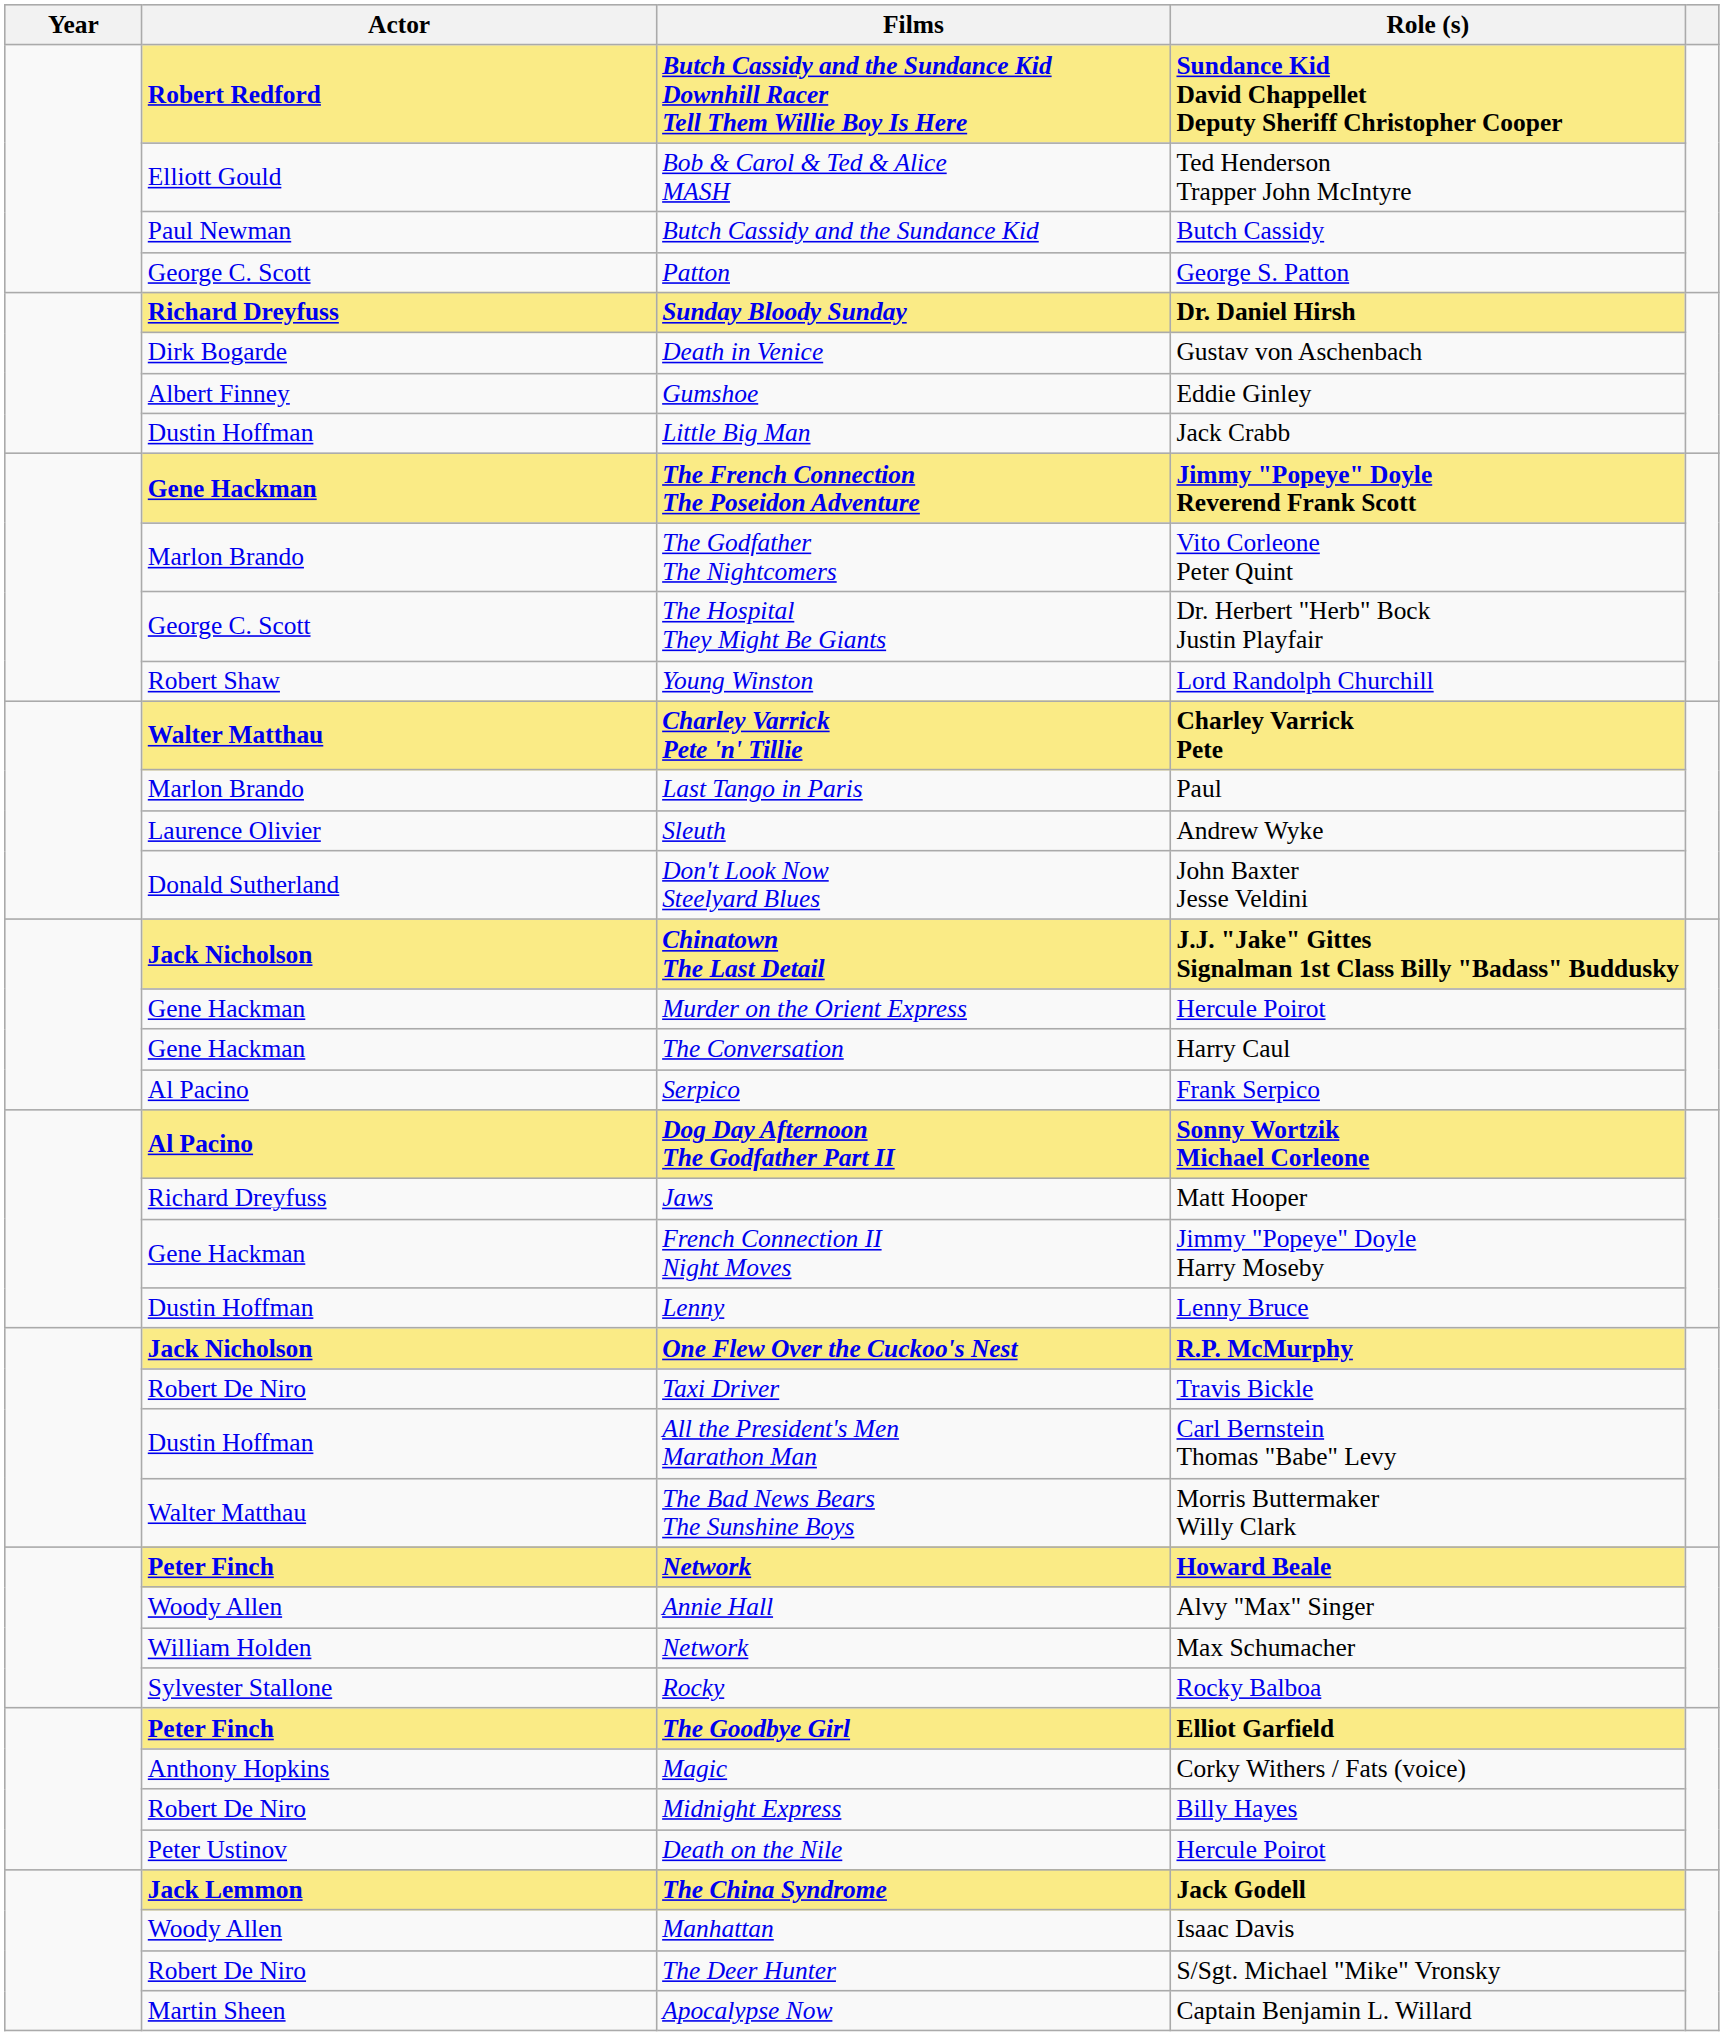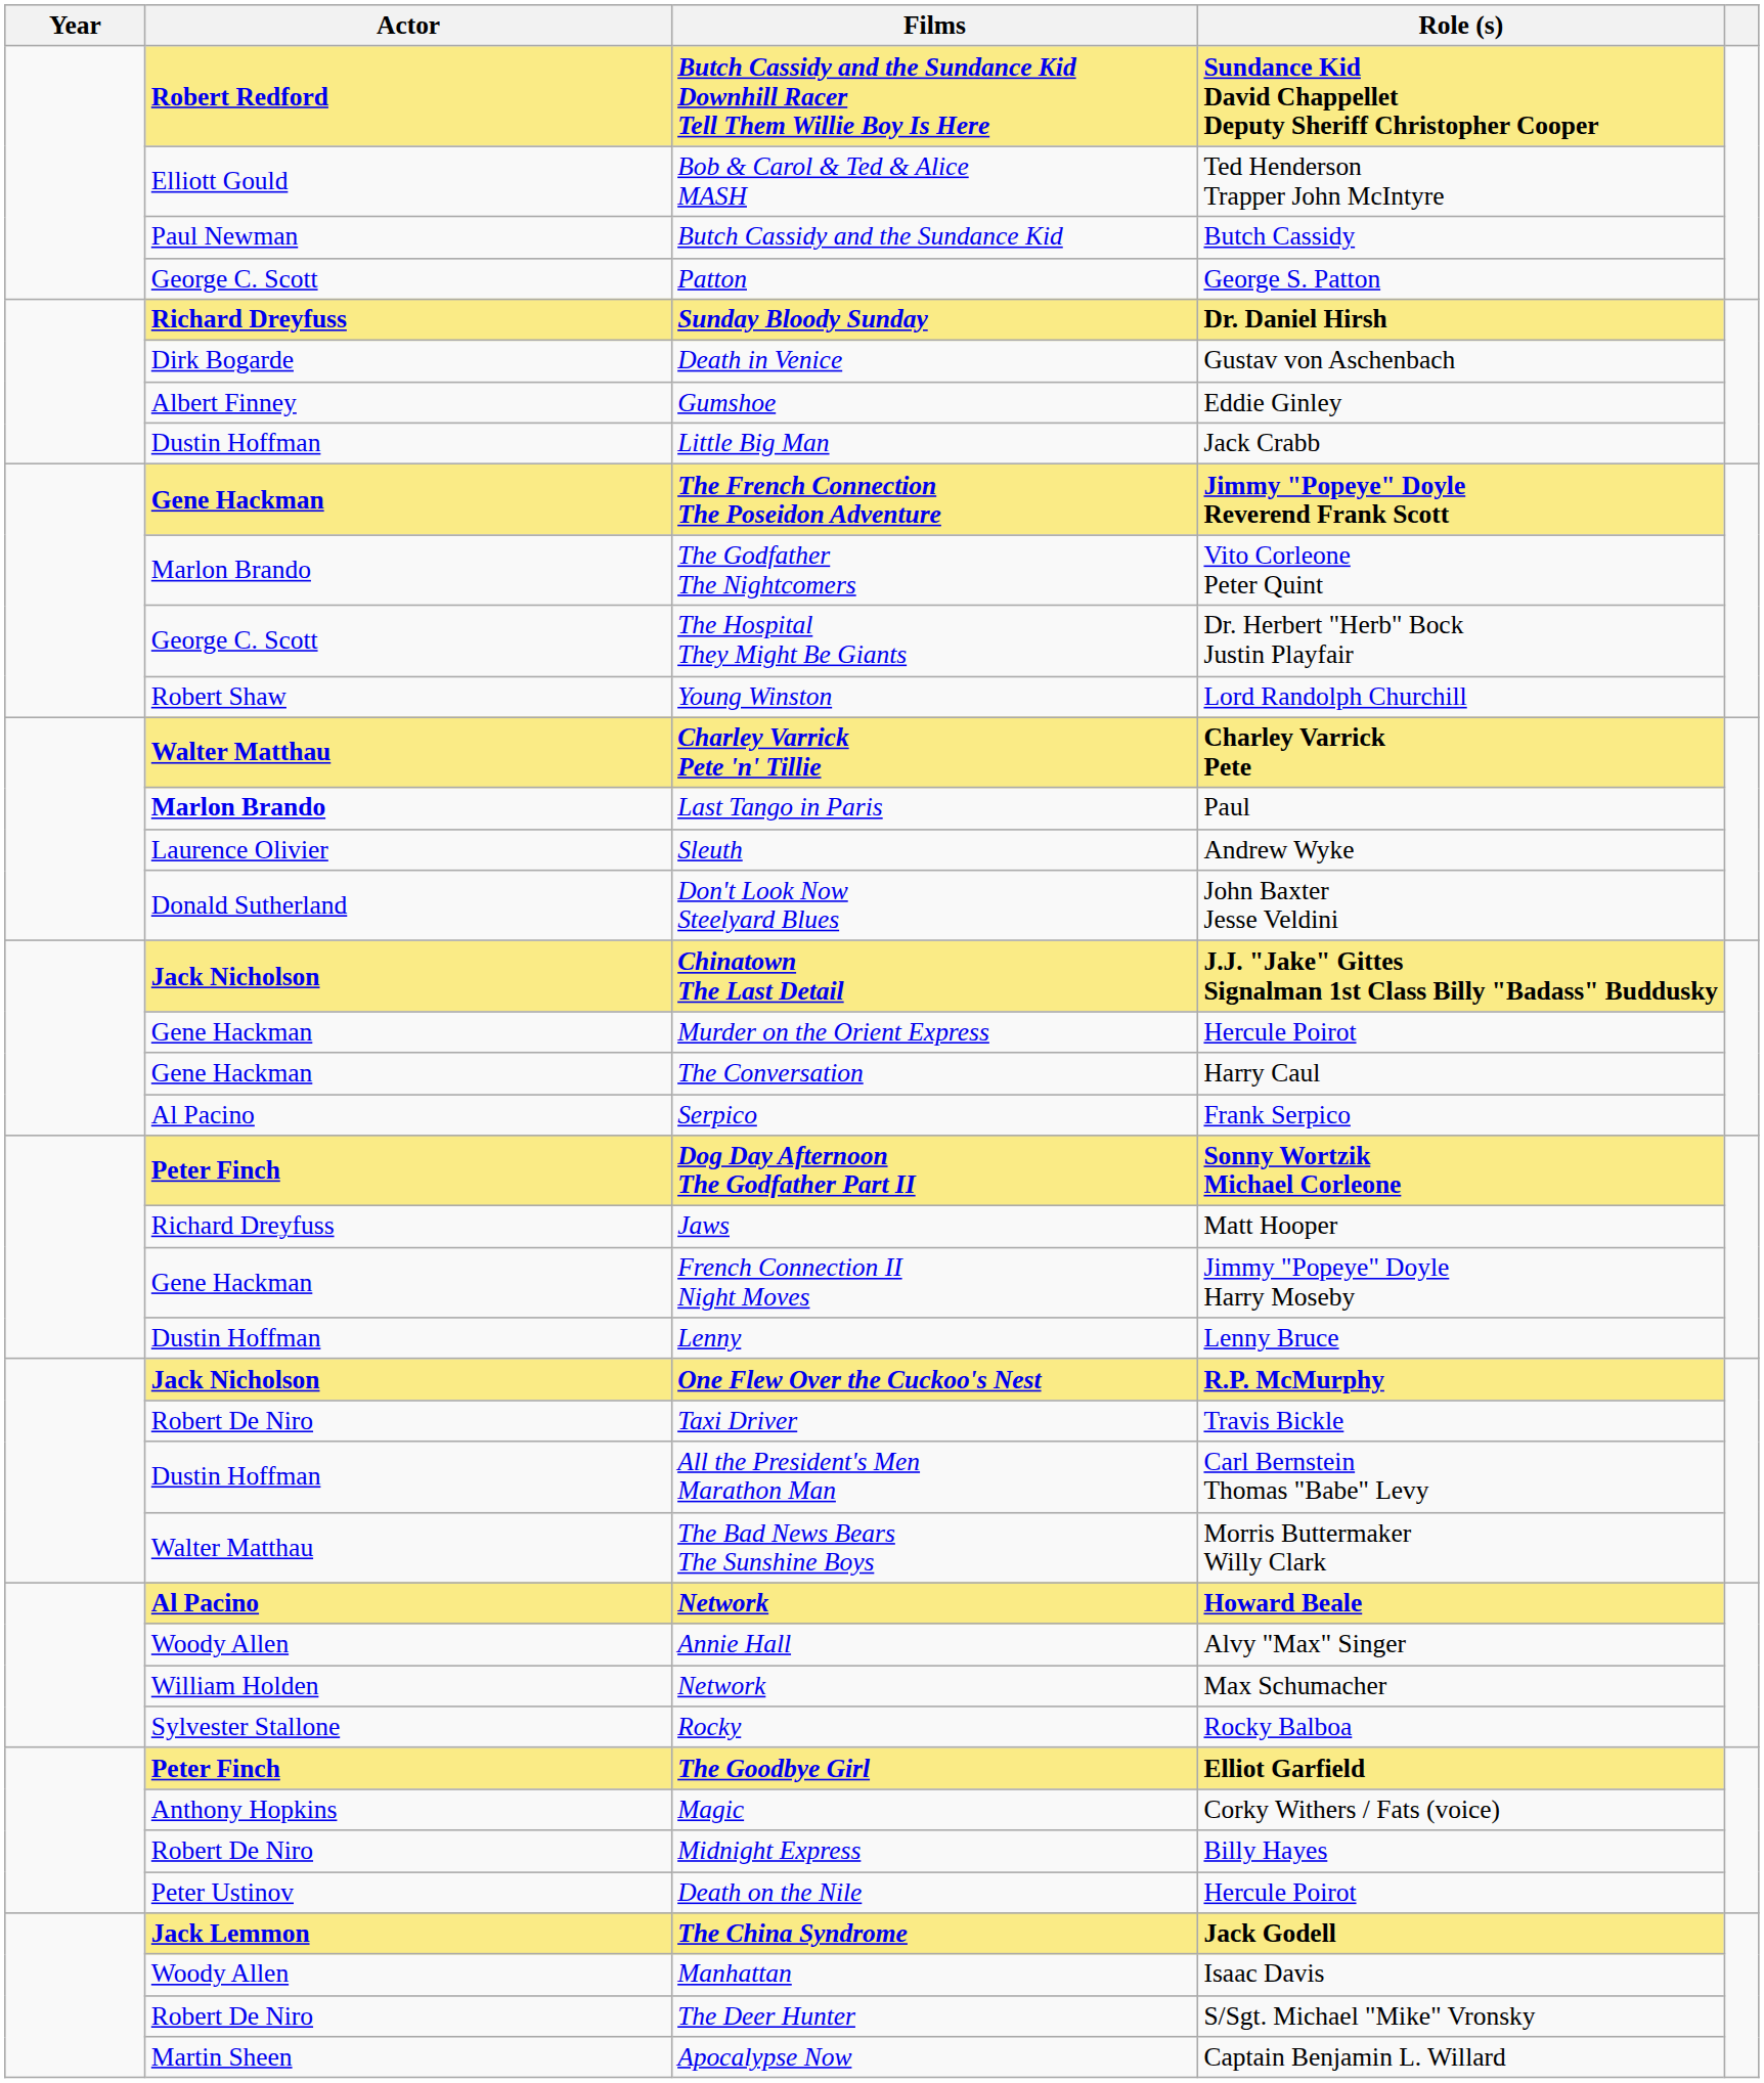 <table class="wikitable sortable">
 <tr>
 <th scope="col" style="width:8%;">Year</th>
 <th scope="col" style="width:30%;">Actor</th>
 <th scope="col" style="width:30%;">Films</th>
 <th scope="col" style="width:30%;">Role (s)</th>
 <th scope="col" style="width:2%;" class="unsortable"></th>
 </tr>
 <tr>
 <td rowspan="4"></td>
 <td style="background:#FAEB86"><strong><a href='#'>Robert Redford</a> </strong></td>
 <td style="background:#FAEB86"><strong><em><a href='#'>Butch Cassidy and the Sundance Kid</a></em></strong> <br> <strong><em><a href='#'>Downhill Racer</a></em></strong> <br> <strong><em><a href='#'>Tell Them Willie Boy Is Here</a></em></strong></td>
 <td style="background:#FAEB86"><strong><a href='#'>Sundance Kid</a></strong> <br> <strong>David Chappellet</strong> <br> <strong>Deputy Sheriff Christopher Cooper</strong></td>
 <td rowspan=4></td>
 </tr>
 <tr>
 <td><a href='#'>Elliott Gould</a> </td>
 <td><em><a href='#'>Bob & Carol & Ted & Alice</a></em> <br> <em><a href='#'>MASH</a></em></td>
 <td>Ted Henderson <br> Trapper John McIntyre</td>
 </tr>
 <tr>
 <td><a href='#'>Paul Newman</a></td>
 <td><em><a href='#'>Butch Cassidy and the Sundance Kid</a></em></td>
 <td><a href='#'>Butch Cassidy</a></td>
 </tr>
 <tr>
 <td><a href='#'>George C. Scott</a></td>
 <td><em><a href='#'>Patton</a></em></td>
 <td><a href='#'>George S. Patton</a></td>
 </tr>
 <tr>
 <td rowspan="4"></td>
 <td style="background:#FAEB86"><strong><a href='#'>Richard Dreyfuss</a></strong></td>
 <td style="background:#FAEB86"><strong><em><a href='#'>Sunday Bloody Sunday</a></em></strong></td>
 <td style="background:#FAEB86"><strong>Dr. Daniel Hirsh </strong></td>
 <td rowspan=4></td>
 </tr>
 <tr>
 <td><a href='#'>Dirk Bogarde</a></td>
 <td><em><a href='#'>Death in Venice</a></em></td>
 <td>Gustav von Aschenbach</td>
 </tr>
 <tr>
 <td><a href='#'>Albert Finney</a></td>
 <td><em><a href='#'>Gumshoe</a></em></td>
 <td>Eddie Ginley</td>
 </tr>
 <tr>
 <td><a href='#'>Dustin Hoffman</a></td>
 <td><em><a href='#'>Little Big Man</a></em></td>
 <td>Jack Crabb</td>
 </tr>
 <tr>
 <td rowspan="4"></td>
 <td style="background:#FAEB86"><strong><a href='#'>Gene Hackman</a> </strong></td>
 <td style="background:#FAEB86"><strong><em><a href='#'>The French Connection</a></em></strong> <br> <strong><em><a href='#'>The Poseidon Adventure</a></em></strong></td>
 <td style="background:#FAEB86"><strong><a href='#'>Jimmy "Popeye" Doyle</a></strong> <br> <strong>Reverend Frank Scott</strong></td>
 <td rowspan=4></td>
 </tr>
 <tr>
 <td><a href='#'>Marlon Brando</a> </td>
 <td><em><a href='#'>The Godfather</a></em> <br> <em><a href='#'>The Nightcomers</a></em></td>
 <td><a href='#'>Vito Corleone</a> <br> Peter Quint</td>
 </tr>
 <tr>
 <td><a href='#'>George C. Scott</a> </td>
 <td><em><a href='#'>The Hospital</a></em> <br> <em><a href='#'>They Might Be Giants</a></em></td>
 <td>Dr. Herbert "Herb" Bock <br> Justin Playfair</td>
 </tr>
 <tr>
 <td><a href='#'>Robert Shaw</a></td>
 <td><em><a href='#'>Young Winston</a></em></td>
 <td><a href='#'>Lord Randolph Churchill</a></td>
 </tr>
 <tr>
 <td rowspan="4"></td>
 <td style="background:#FAEB86"><strong><a href='#'>Walter Matthau</a> </strong></td>
 <td style="background:#FAEB86"><strong><em><a href='#'>Charley Varrick</a></em></strong> <br> <strong><em><a href='#'>Pete 'n' Tillie</a></em></strong></td>
 <td style="background:#FAEB86"><strong>Charley Varrick</strong> <br> <strong>Pete</strong></td>
 <td rowspan=4></td>
 </tr>
 <tr>
-<td><a href='#'>Marlon Brando</a></td>
+<td><strong><a href='#'>Marlon Brando</a></strong></td>
 <td><em><a href='#'>Last Tango in Paris</a></em></td>
 <td>Paul</td>
 </tr>
 <tr>
 <td><a href='#'>Laurence Olivier</a></td>
 <td><em><a href='#'>Sleuth</a></em></td>
 <td>Andrew Wyke</td>
 </tr>
 <tr>
 <td><a href='#'>Donald Sutherland</a> </td>
 <td><em><a href='#'>Don't Look Now</a></em> <br> <em><a href='#'>Steelyard Blues</a></em></td>
 <td>John Baxter <br> Jesse Veldini</td>
 </tr>
 <tr>
 <td rowspan="4"></td>
 <td style="background:#FAEB86"><strong><a href='#'>Jack Nicholson</a> </strong></td>
 <td style="background:#FAEB86"><strong><em><a href='#'>Chinatown</a></em></strong> <br> <strong><em><a href='#'>The Last Detail</a></em></strong></td>
 <td style="background:#FAEB86"><strong>J.J. "Jake" Gittes</strong> <br> <strong>Signalman 1st Class Billy "Badass" Buddusky</strong></td>
 <td rowspan=4></td>
 </tr>
 <tr>
 <td><a href='#'>Gene Hackman</a></td>
 <td><em><a href='#'>Murder on the Orient Express</a></em></td>
 <td><a href='#'>Hercule Poirot</a></td>
 </tr>
 <tr>
 <td><a href='#'>Gene Hackman</a></td>
 <td><em><a href='#'>The Conversation</a></em></td>
 <td>Harry Caul</td>
 </tr>
 <tr>
 <td><a href='#'>Al Pacino</a></td>
 <td><em><a href='#'>Serpico</a></em></td>
 <td><a href='#'>Frank Serpico</a></td>
 </tr>
 <tr>
 <td rowspan="4"></td>
-<td style="background:#FAEB86"><strong><a href='#'>Al Pacino</a> </strong></td>
+<td style="background:#FAEB86"><strong><a href='#'>Peter Finch</a></strong> </td>
 <td style="background:#FAEB86"><strong><em><a href='#'>Dog Day Afternoon</a></em></strong> <br> <strong><em><a href='#'>The Godfather Part II</a></em></strong></td>
 <td style="background:#FAEB86"><strong><a href='#'>Sonny Wortzik</a></strong> <br> <strong><a href='#'>Michael Corleone</a></strong></td>
 <td rowspan=4></td>
 </tr>
 <tr>
 <td><a href='#'>Richard Dreyfuss</a></td>
 <td><em><a href='#'>Jaws</a></em></td>
 <td>Matt Hooper</td>
 </tr>
 <tr>
 <td><a href='#'>Gene Hackman</a> </td>
 <td><em><a href='#'>French Connection II</a></em> <br> <em><a href='#'>Night Moves</a></em></td>
 <td><a href='#'>Jimmy "Popeye" Doyle</a> <br> Harry Moseby</td>
 </tr>
 <tr>
 <td><a href='#'>Dustin Hoffman</a></td>
 <td><em><a href='#'>Lenny</a></em></td>
 <td><a href='#'>Lenny Bruce</a></td>
 </tr>
 <tr>
 <td rowspan="4"></td>
 <td style="background:#FAEB86"><strong><a href='#'>Jack Nicholson</a></strong></td>
 <td style="background:#FAEB86"><strong><em><a href='#'>One Flew Over the Cuckoo's Nest</a></em></strong></td>
 <td style="background:#FAEB86"><strong><a href='#'>R.P. McMurphy</a></strong></td>
 <td rowspan=4></td>
 </tr>
 <tr>
 <td><a href='#'>Robert De Niro</a></td>
 <td><em><a href='#'>Taxi Driver</a></em></td>
 <td><a href='#'>Travis Bickle</a></td>
 </tr>
 <tr>
 <td><a href='#'>Dustin Hoffman</a> </td>
 <td><em><a href='#'>All the President's Men</a></em> <br> <em><a href='#'>Marathon Man</a></em></td>
 <td><a href='#'>Carl Bernstein</a> <br> Thomas "Babe" Levy</td>
 </tr>
 <tr>
 <td><a href='#'>Walter Matthau</a> </td>
 <td><em><a href='#'>The Bad News Bears</a></em> <br> <em><a href='#'>The Sunshine Boys</a></em></td>
 <td>Morris Buttermaker <br> Willy Clark</td>
 </tr>
 <tr>
 <td rowspan="4"></td>
-<td style="background:#FAEB86"><strong><a href='#'>Peter Finch</a></strong> </td>
+<td style="background:#FAEB86"><strong><a href='#'>Al Pacino</a> </strong></td>
 <td style="background:#FAEB86"><strong><em><a href='#'>Network</a></em></strong></td>
 <td style="background:#FAEB86"><strong><a href='#'>Howard Beale</a></strong></td>
 <td rowspan=4></td>
 </tr>
 <tr>
 <td><a href='#'>Woody Allen</a></td>
 <td><em><a href='#'>Annie Hall</a></em></td>
 <td>Alvy "Max" Singer</td>
 </tr>
 <tr>
 <td><a href='#'>William Holden</a></td>
 <td><em><a href='#'>Network</a></em></td>
 <td>Max Schumacher</td>
 </tr>
 <tr>
 <td><a href='#'>Sylvester Stallone</a></td>
 <td><em><a href='#'>Rocky</a></em></td>
 <td><a href='#'>Rocky Balboa</a></td>
 </tr>
 <tr>
 <td rowspan="4"></td>
 <td style="background:#FAEB86"><strong><a href='#'>Peter Finch</a></strong></td>
 <td style="background:#FAEB86"><strong><em><a href='#'>The Goodbye Girl</a></em></strong></td>
 <td style="background:#FAEB86"><strong>Elliot Garfield</strong></td>
 <td rowspan=4></td>
 </tr>
 <tr>
 <td><a href='#'>Anthony Hopkins</a></td>
 <td><em><a href='#'>Magic</a></em></td>
 <td>Corky Withers / Fats (voice)</td>
 </tr>
 <tr>
 <td><a href='#'>Robert De Niro</a></td>
 <td><em><a href='#'>Midnight Express</a></em></td>
 <td><a href='#'>Billy Hayes</a></td>
 </tr>
 <tr>
 <td><a href='#'>Peter Ustinov</a></td>
 <td><em><a href='#'>Death on the Nile</a></em></td>
 <td><a href='#'>Hercule Poirot</a></td>
 </tr>
 <tr>
 <td rowspan="4"></td>
 <td style="background:#FAEB86"><strong><a href='#'>Jack Lemmon</a></strong></td>
 <td style="background:#FAEB86"><strong><em><a href='#'>The China Syndrome</a></em></strong></td>
 <td style="background:#FAEB86"><strong>Jack Godell</strong></td>
 <td rowspan=4></td>
 </tr>
 <tr>
 <td><a href='#'>Woody Allen</a></td>
 <td><em><a href='#'>Manhattan</a></em></td>
 <td>Isaac Davis</td>
 </tr>
 <tr>
 <td><a href='#'>Robert De Niro</a></td>
 <td><em><a href='#'>The Deer Hunter</a></em></td>
 <td>S/Sgt. Michael "Mike" Vronsky</td>
 </tr>
 <tr>
 <td><a href='#'>Martin Sheen</a></td>
 <td><em><a href='#'>Apocalypse Now</a></em></td>
 <td>Captain Benjamin L. Willard</td>
 </tr>
 </table>
